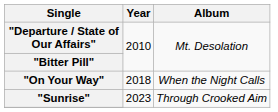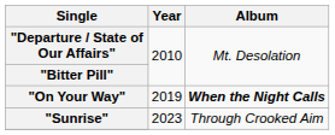 <table class="wikitable plainrowheaders" style="text-align:center;">
 <tr>
 <th style="width:10em;">Single</th>
 <th>Year</th>
 <th>Album</th>
 </tr>
 <tr>
 <th scope="row">"Departure / State of Our Affairs"</th>
 <td rowspan="2">2010</td>
 <td rowspan="2"><em>Mt. Desolation</em></td>
 </tr>
 <tr>
 <th scope="row">"Bitter Pill"</th>
 </tr>
 <tr>
 <th scope="row">"On Your Way"</th>
-<td>2018</td>
-<td><em>When the Night Calls</em></td>
+<td>2019</td>
+<td><strong><em>When the Night Calls</em></strong></td>
 </tr>
 <tr>
 <th scope="row">"Sunrise"</th>
 <td rowspan="2">2023</td>
 <td rowspan="2"><em>Through Crooked Aim</em></td>
 </tr>
 <tr>
 </tr>
 </table>
